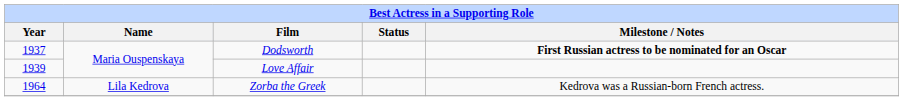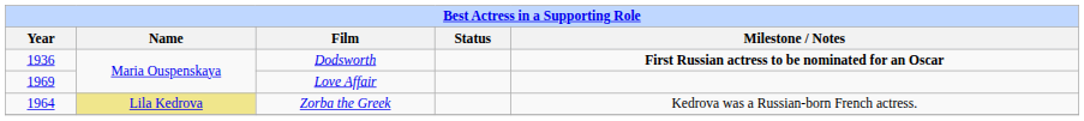 <table class="wikitable" style="text-align: center">
 <tr ---- bgcolor="#bfd7ff">
 <td colspan=7 align=center><strong><a href='#'>Best Actress in a Supporting Role</a></strong></td>
 </tr>
 <tr ---- bgcolor="#ebf5ff">
 <th width="75">Year</th>
 <th width="200">Name</th>
 <th width="200">Film</th>
 <th width="80">Status</th>
 <th width="650">Milestone / Notes</th>
 </tr>
 <tr>
-<td><a href='#'>1937</a></td>
+<td><a href='#'>1936</a></td>
 <td rowspan="2"><a href='#'>Maria Ouspenskaya</a></td>
 <td><em><a href='#'>Dodsworth</a></em></td>
 <td></td>
 <td><strong>First Russian actress to be nominated for an Oscar</strong></td>
 </tr>
 <tr>
-<td><a href='#'>1939</a></td>
+<td><a href='#'>1969</a></td>
 <td><em><a href='#'>Love Affair</a></em></td>
 <td></td>
 <td></td>
 </tr>
 <tr>
 <td><a href='#'>1964</a></td>
-<td><a href='#'>Lila Kedrova</a></td>
+<td style="background: khaki;"><a href='#'>Lila Kedrova</a></td>
 <td><em><a href='#'>Zorba the Greek</a></em></td>
 <td></td>
 <td>Kedrova was a Russian-born French actress.</td>
 </tr>
 <tr>
 </tr>
 </table>
